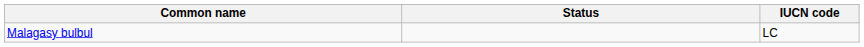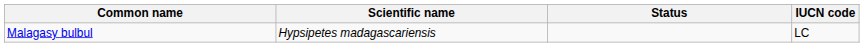 <table width=73% class="wikitable sortable">
 <tr>
 <th width=20%>Common name</th>
+<th width=20%>Scientific name</th>
 <th width=18%>Status</th>
 <th width=5%>IUCN code</th>
 </tr>
 <tr>
 <td><a href='#'>Malagasy bulbul</a></td>
+<td><em>Hypsipetes madagascariensis</em></td>
 <td></td>
 <td>LC</td>
 </tr>
 </table>
